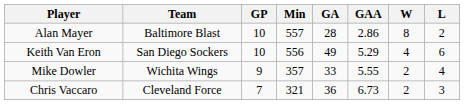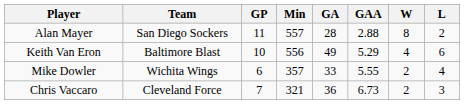 <table class="wikitable">
 <tr>
 <th bgcolor="#DDDDFF" width="20%">Player</th>
 <th bgcolor="#DDDDFF" width="20%">Team</th>
 <th bgcolor="#DDDDFF" width="6%">GP</th>
 <th bgcolor="#DDDDFF" width="6%">Min</th>
 <th bgcolor="#DDDDFF" width="6%">GA</th>
 <th bgcolor="#DDDDFF" width="6%">GAA</th>
 <th bgcolor="#DDDDFF" width="6%">W</th>
 <th bgcolor="#DDDDFF" width="6%">L</th>
 </tr>
 <tr align=center>
 <td>Alan Mayer</td>
-<td>Baltimore Blast</td>
-<td>10</td>
+<td>San Diego Sockers</td>
+<td>11</td>
 <td>557</td>
 <td>28</td>
-<td>2.86</td>
+<td>2.88</td>
 <td>8</td>
 <td>2</td>
 </tr>
 <tr align=center>
 <td>Keith Van Eron</td>
-<td>San Diego Sockers</td>
+<td>Baltimore Blast</td>
 <td>10</td>
 <td>556</td>
 <td>49</td>
 <td>5.29</td>
 <td>4</td>
 <td>6</td>
 </tr>
 <tr align=center>
 <td>Mike Dowler</td>
 <td>Wichita Wings</td>
-<td>9</td>
+<td>6</td>
 <td>357</td>
 <td>33</td>
 <td>5.55</td>
 <td>2</td>
 <td>4</td>
 </tr>
 <tr align=center>
 <td>Chris Vaccaro</td>
 <td>Cleveland Force</td>
 <td>7</td>
 <td>321</td>
 <td>36</td>
 <td>6.73</td>
 <td>2</td>
 <td>3</td>
 </tr>
 </table>
